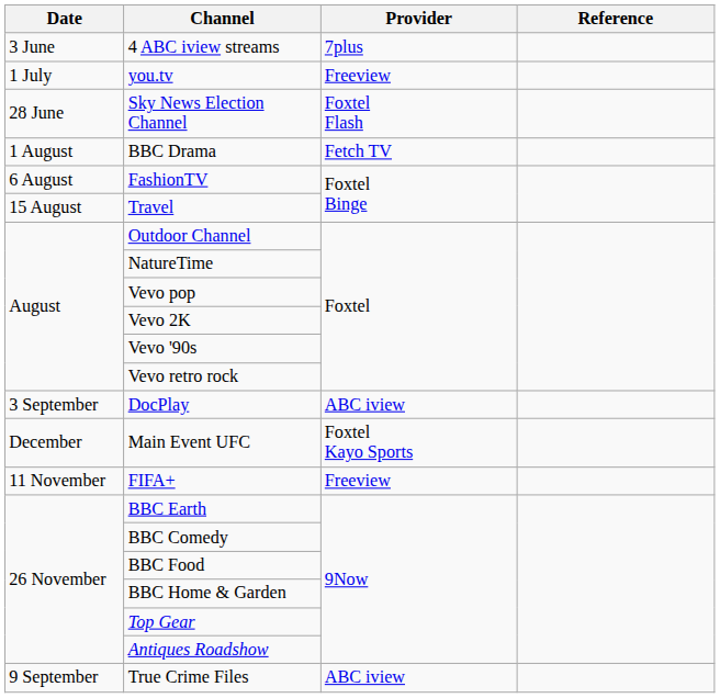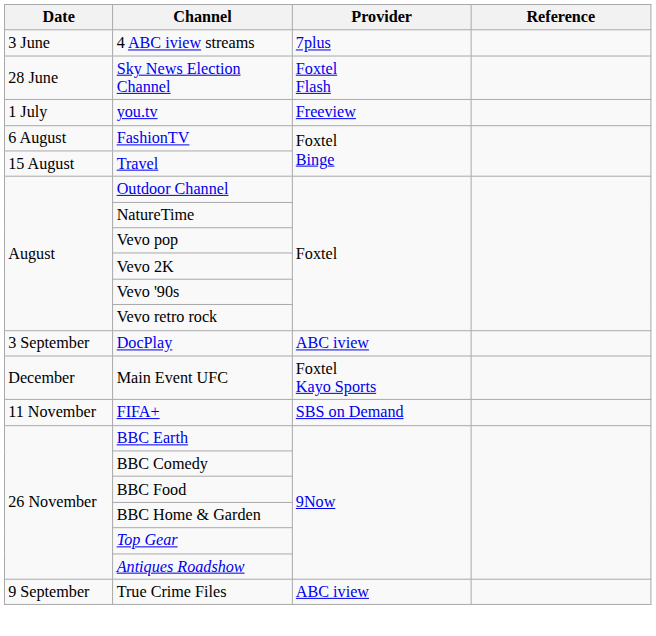 <table class="wikitable">
 <tr>
 <th width=100>Date</th>
 <th width=170>Channel</th>
 <th width=170>Provider</th>
 <th width=170>Reference</th>
 </tr>
 <tr>
 <td>3 June</td>
 <td>4 <a href='#'>ABC iview</a> streams</td>
 <td><a href='#'>7plus</a></td>
 <td></td>
 </tr>
 <tr>
-<td>1 July</td>
-<td><a href='#'>you.tv</a></td>
-<td><a href='#'>Freeview</a></td>
-<td></td>
-</tr>
-<tr>
 <td>28 June</td>
 <td><a href='#'>Sky News Election Channel</a></td>
 <td><a href='#'>Foxtel</a><br><a href='#'>Flash</a></td>
 <td></td>
 </tr>
 <tr>
-<td>1 August</td>
-<td>BBC Drama</td>
-<td><a href='#'>Fetch TV</a></td>
+<td>1 July</td>
+<td><a href='#'>you.tv</a></td>
+<td><a href='#'>Freeview</a></td>
 <td></td>
 </tr>
 <tr>
 <td>6 August</td>
 <td><a href='#'>FashionTV</a></td>
 <td rowspan=2>Foxtel<br><a href='#'>Binge</a></td>
 <td rowspan=2></td>
 </tr>
 <tr>
 <td>15 August</td>
 <td><a href='#'>Travel</a></td>
 </tr>
 <tr>
 <td rowspan=6>August</td>
 <td><a href='#'>Outdoor Channel</a></td>
 <td rowspan=6>Foxtel</td>
 <td rowspan=6></td>
 </tr>
 <tr>
 <td>NatureTime</td>
 </tr>
 <tr>
 <td>Vevo pop</td>
 </tr>
 <tr>
 <td>Vevo 2K</td>
 </tr>
 <tr>
 <td>Vevo '90s</td>
 </tr>
 <tr>
 <td>Vevo retro rock</td>
 </tr>
 <tr>
 <td>3 September</td>
 <td><a href='#'>DocPlay</a></td>
 <td><a href='#'>ABC iview</a></td>
 <td></td>
 </tr>
 <tr>
 <td>December</td>
 <td>Main Event UFC</td>
 <td>Foxtel<br><a href='#'>Kayo Sports</a></td>
 <td></td>
 </tr>
 <tr>
 <td>11 November</td>
 <td><a href='#'>FIFA+</a></td>
-<td><a href='#'>Freeview</a></td>
+<td><a href='#'>SBS on Demand</a></td>
 <td></td>
 </tr>
 <tr>
 <td rowspan=6>26 November</td>
 <td><a href='#'>BBC Earth</a></td>
 <td rowspan=6><a href='#'>9Now</a></td>
 <td rowspan=6></td>
 </tr>
 <tr>
 <td>BBC Comedy</td>
 </tr>
 <tr>
 <td>BBC Food</td>
 </tr>
 <tr>
 <td>BBC Home & Garden</td>
 </tr>
 <tr>
 <td><em><a href='#'>Top Gear</a></em></td>
 </tr>
 <tr>
 <td><em><a href='#'>Antiques Roadshow</a></em></td>
 </tr>
 <tr>
 <td>9 September</td>
 <td>True Crime Files</td>
 <td><a href='#'>ABC iview</a></td>
 <td></td>
 </tr>
 </table>
